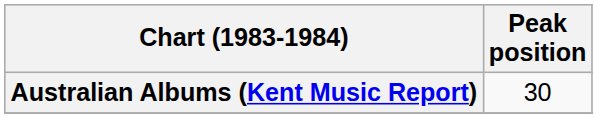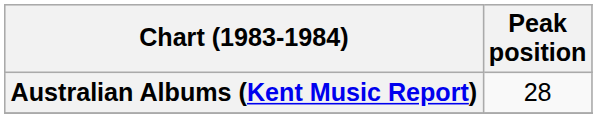 <table class="wikitable sortable plainrowheaders" style="text-align:center">
 <tr>
 <th scope="col">Chart (1983-1984)</th>
 <th scope="col">Peak<br> position</th>
 </tr>
 <tr>
 <th scope="row">Australian Albums (<a href='#'>Kent Music Report</a>)</th>
-<td align="center">30</td>
+<td align="center">28</td>
 </tr>
 <tr>
 </tr>
 <tr>
 </tr>
 </table>
